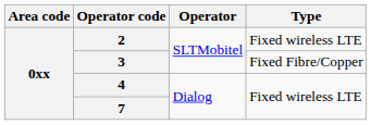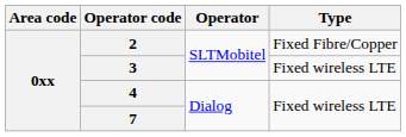 <table class="wikitable sortable">
 <tr>
 <th>Area code</th>
 <th>Operator code</th>
 <th>Operator</th>
 <th>Type</th>
 </tr>
 <tr>
 <th rowspan="4">0xx</th>
 <th>2</th>
 <td rowspan="2"><a href='#'>SLTMobitel</a></td>
-<td>Fixed wireless LTE</td>
+<td>Fixed Fibre/Copper</td>
 </tr>
 <tr>
 <th>3</th>
-<td>Fixed Fibre/Copper</td>
+<td>Fixed wireless LTE</td>
 </tr>
 <tr>
 <th>4</th>
 <td rowspan="2"><a href='#'>Dialog</a></td>
 <td rowspan="2">Fixed wireless LTE</td>
 </tr>
 <tr>
 <th>7</th>
 </tr>
 </table>
